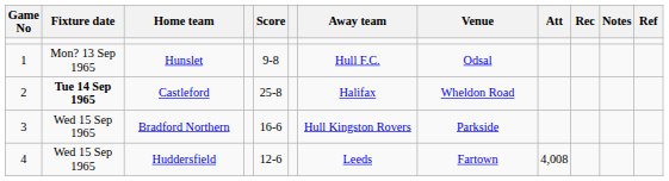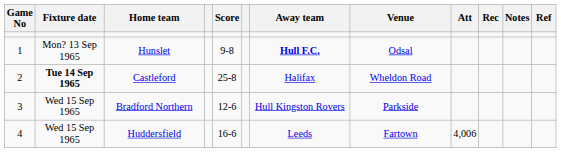 <table class="wikitable" style="text-align:center;">
 <tr>
 <th width=20 abbr="No">Game No</th>
 <th width=100 abbr="Date">Fixture date</th>
 <th width=150 abbr="Home team">Home team</th>
 <th width=5 abbr="space"></th>
 <th width=20 abbr="Score">Score</th>
 <th width=5 abbr="space"></th>
 <th width=150 abbr="Away team">Away team</th>
 <th width=150 abbr="Venue">Venue</th>
 <th width=30 abbr="Att">Att</th>
 <th width=30 abbr="Rec">Rec</th>
 <th width=20 abbr="Notes">Notes</th>
 <th width=30 abbr="Ref">Ref</th>
 </tr>
 <tr>
 <td></td>
 <td></td>
 <td></td>
 <td></td>
 <td></td>
 <td></td>
 <td></td>
 <td></td>
 <td></td>
 <td></td>
 <td></td>
 </tr>
 <tr>
 <td>1</td>
 <td>Mon? 13 Sep 1965</td>
 <td><a href='#'>Hunslet</a></td>
 <td></td>
 <td>9-8</td>
 <td></td>
-<td><a href='#'>Hull F.C.</a></td>
+<td><strong><a href='#'>Hull F.C.</a></strong></td>
 <td><a href='#'>Odsal</a></td>
 <td></td>
 <td></td>
 <td></td>
 <td></td>
 </tr>
 <tr>
 <td>2</td>
 <td><strong>Tue 14 Sep 1965</strong></td>
 <td><a href='#'>Castleford</a></td>
 <td></td>
 <td>25-8</td>
 <td></td>
 <td><a href='#'>Halifax</a></td>
 <td><a href='#'>Wheldon Road</a></td>
 <td></td>
 <td></td>
 <td></td>
 <td></td>
 </tr>
 <tr>
 <td>3</td>
 <td>Wed 15 Sep 1965</td>
 <td><a href='#'>Bradford Northern</a></td>
 <td></td>
-<td>16-6</td>
+<td>12-6</td>
 <td></td>
 <td><a href='#'>Hull Kingston Rovers</a></td>
 <td><a href='#'>Parkside</a></td>
 <td></td>
 <td></td>
 <td></td>
 <td></td>
 </tr>
 <tr>
 <td>4</td>
 <td>Wed 15 Sep 1965</td>
 <td><a href='#'>Huddersfield</a></td>
 <td></td>
-<td>12-6</td>
+<td>16-6</td>
 <td></td>
 <td><a href='#'>Leeds</a></td>
 <td><a href='#'>Fartown</a></td>
-<td>4,008</td>
+<td>4,006</td>
 <td></td>
 <td></td>
 <td></td>
 </tr>
 </table>
